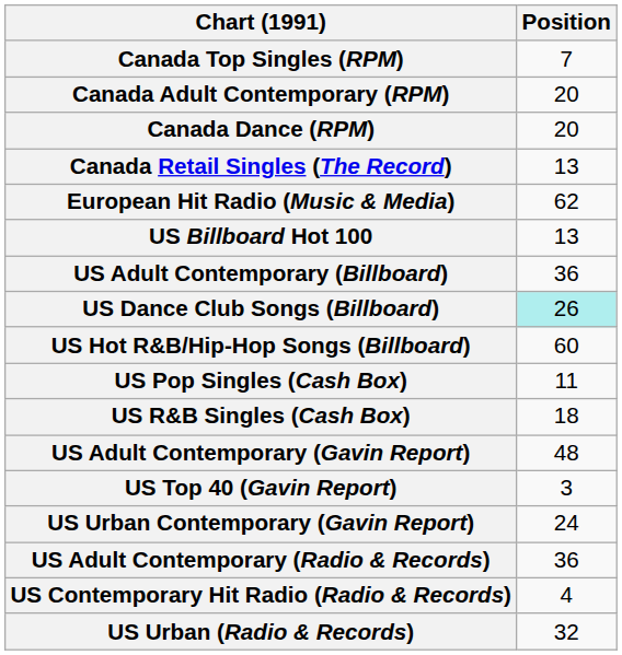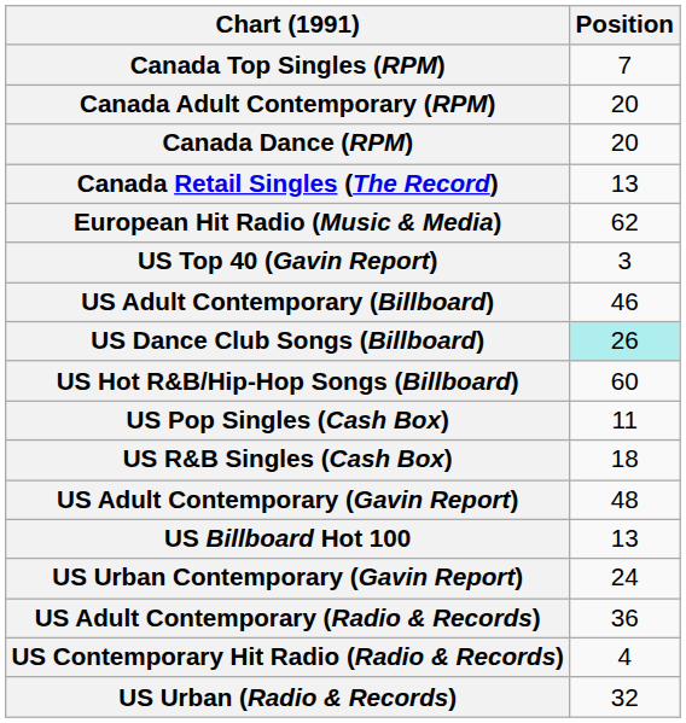 <table class="wikitable sortable plainrowheaders" style="text-align:center;">
 <tr>
 <th scope="col">Chart (1991)</th>
 <th scope="col">Position</th>
 </tr>
 <tr>
 <th scope="row">Canada Top Singles (<em>RPM</em>)</th>
 <td>7</td>
 </tr>
 <tr>
 <th scope="row">Canada Adult Contemporary (<em>RPM</em>)</th>
 <td>20</td>
 </tr>
 <tr>
 <th scope="row">Canada Dance (<em>RPM</em>)</th>
 <td>20</td>
 </tr>
 <tr>
 <th scope="row">Canada <a href='#'>Retail Singles</a> (<em><a href='#'>The Record</a></em>)</th>
 <td>13</td>
 </tr>
 <tr>
 <th scope="row">European Hit Radio (<em>Music & Media</em>)</th>
 <td>62</td>
 </tr>
 <tr>
-<th scope="row">US <em>Billboard</em> Hot 100</th>
-<td>13</td>
+<th scope="row">US Top 40 (<em>Gavin Report</em>)</th>
+<td>3</td>
 </tr>
 <tr>
 <th scope="row">US Adult Contemporary (<em>Billboard</em>)</th>
-<td>36</td>
+<td>46</td>
 </tr>
 <tr>
 <th scope="row">US Dance Club Songs (<em>Billboard</em>)</th>
 <td style="background: paleturquoise;">26</td>
 </tr>
 <tr>
 <th scope="row">US Hot R&B/Hip-Hop Songs (<em>Billboard</em>)</th>
 <td>60</td>
 </tr>
 <tr>
 <th scope="row">US Pop Singles (<em>Cash Box</em>)</th>
 <td>11</td>
 </tr>
 <tr>
 <th scope="row">US R&B Singles (<em>Cash Box</em>)</th>
 <td>18</td>
 </tr>
 <tr>
 <th scope="row">US Adult Contemporary (<em>Gavin Report</em>)</th>
 <td>48</td>
 </tr>
 <tr>
-<th scope="row">US Top 40 (<em>Gavin Report</em>)</th>
-<td>3</td>
+<th scope="row">US <em>Billboard</em> Hot 100</th>
+<td>13</td>
 </tr>
 <tr>
 <th scope="row">US Urban Contemporary (<em>Gavin Report</em>)</th>
 <td>24</td>
 </tr>
 <tr>
 <th scope="row">US Adult Contemporary (<em>Radio & Records</em>)</th>
 <td>36</td>
 </tr>
 <tr>
 <th scope="row">US Contemporary Hit Radio (<em>Radio & Records</em>)</th>
 <td>4</td>
 </tr>
 <tr>
 <th scope="row">US Urban (<em>Radio & Records</em>)</th>
 <td>32</td>
 </tr>
 </table>
